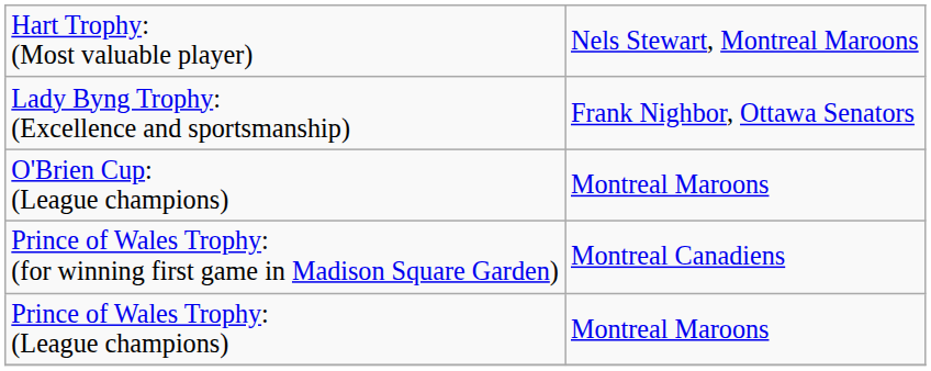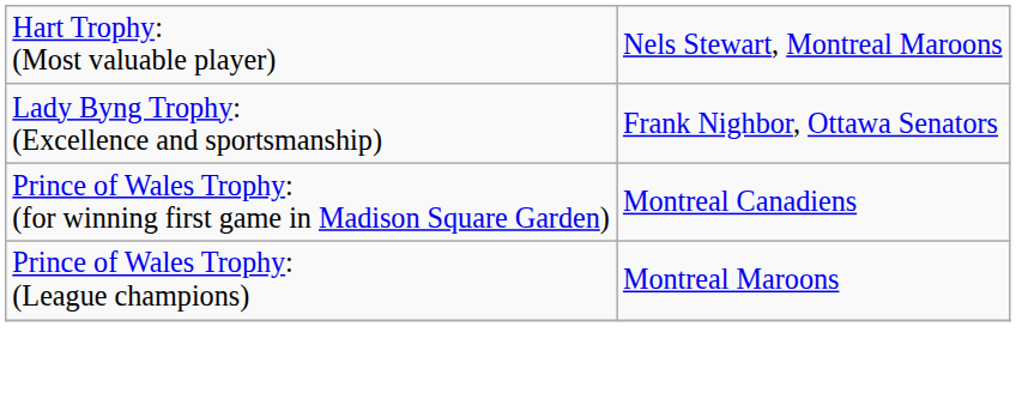 <table class="wikitable">
 <tr>
 <td><a href='#'>Hart Trophy</a>:<br>(Most valuable player)</td>
 <td><a href='#'>Nels Stewart</a>, <a href='#'>Montreal Maroons</a></td>
 </tr>
 <tr>
 <td><a href='#'>Lady Byng Trophy</a>:<br>(Excellence and sportsmanship)</td>
 <td><a href='#'>Frank Nighbor</a>, <a href='#'>Ottawa Senators</a></td>
-</tr>
-<tr>
-<td><a href='#'>O'Brien Cup</a>:<br>(League champions)</td>
-<td><a href='#'>Montreal Maroons</a></td>
 </tr>
 <tr>
 <td valign="top"><a href='#'>Prince of Wales Trophy</a>:<br>(for winning first game in <a href='#'>Madison Square Garden</a>)</td>
 <td><a href='#'>Montreal Canadiens</a></td>
 </tr>
 <tr>
 <td valign="top"><a href='#'>Prince of Wales Trophy</a>:<br>(League champions)</td>
 <td><a href='#'>Montreal Maroons</a></td>
 </tr>
 <tr>
 </tr>
 </table>
